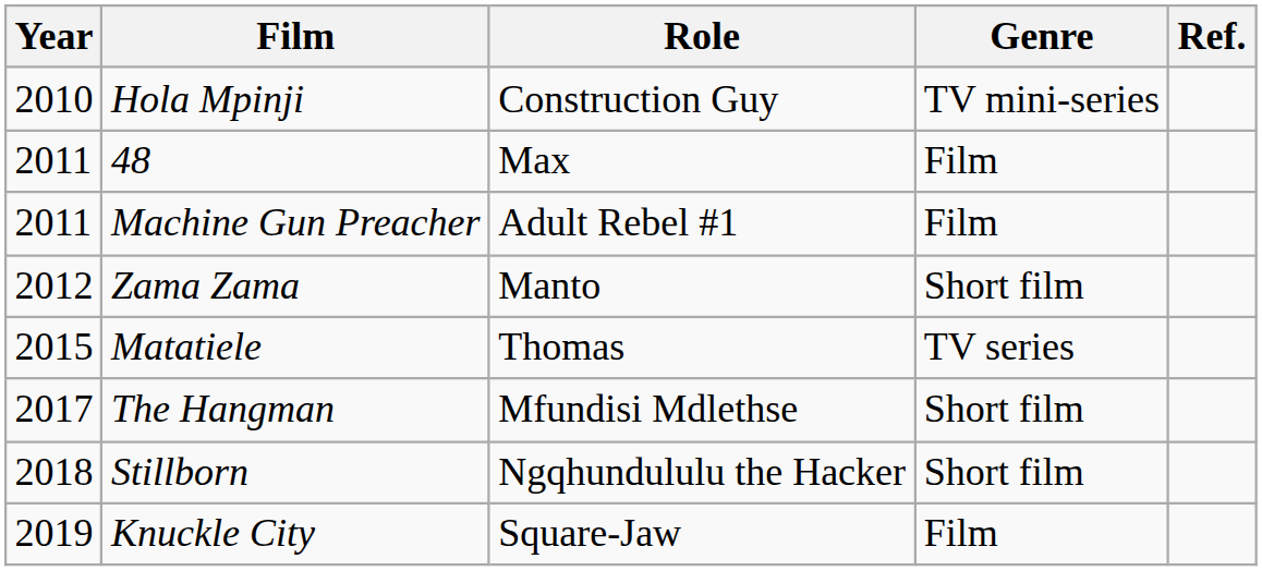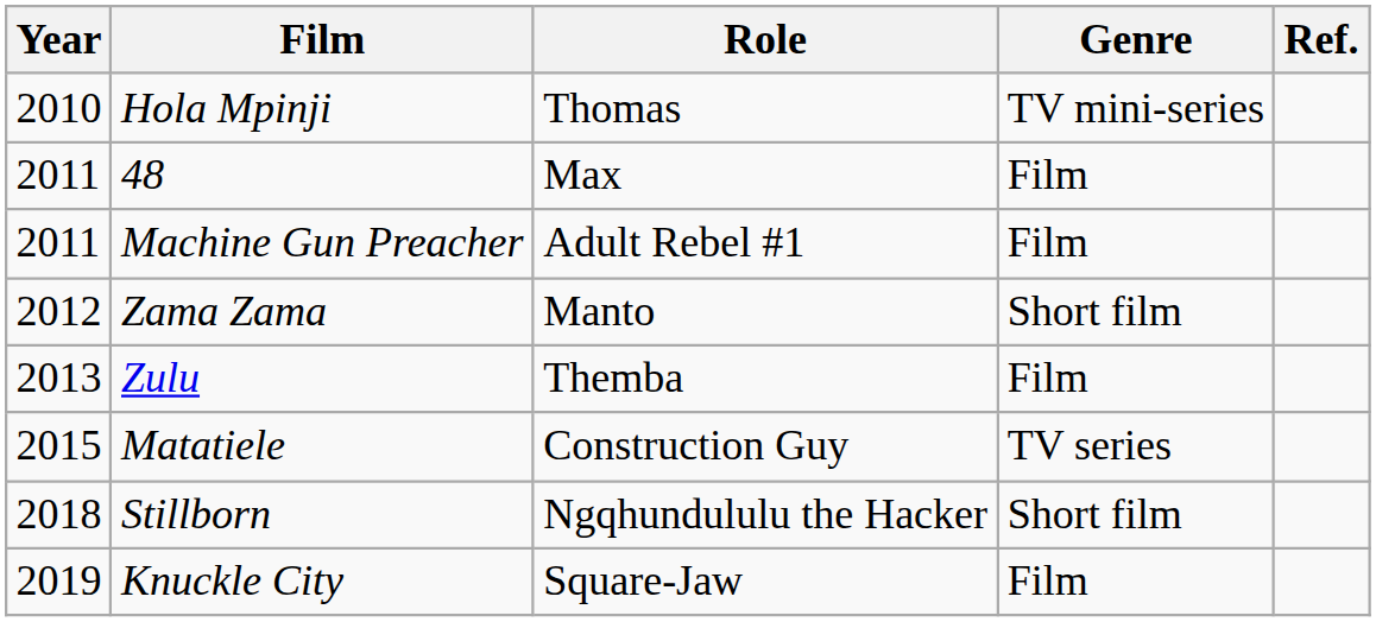 <table class="wikitable">
 <tr>
 <th>Year</th>
 <th>Film</th>
 <th>Role</th>
 <th>Genre</th>
 <th>Ref.</th>
 </tr>
 <tr>
 <td>2010</td>
 <td><em>Hola Mpinji</em></td>
-<td>Construction Guy</td>
+<td>Thomas</td>
 <td>TV mini-series</td>
 <td></td>
 </tr>
 <tr>
 <td>2011</td>
 <td><em>48</em></td>
 <td>Max</td>
 <td>Film</td>
 <td></td>
 </tr>
 <tr>
 <td>2011</td>
 <td><em>Machine Gun Preacher</em></td>
 <td>Adult Rebel #1</td>
 <td>Film</td>
 <td></td>
 </tr>
 <tr>
 <td>2012</td>
 <td><em>Zama Zama</em></td>
 <td>Manto</td>
 <td>Short film</td>
 <td></td>
 </tr>
 <tr>
-<td>2015</td>
-<td><em>Matatiele</em></td>
-<td>Thomas</td>
-<td>TV series</td>
+<td>2013</td>
+<td><em><a href='#'>Zulu</a></em></td>
+<td>Themba</td>
+<td>Film</td>
 <td></td>
 </tr>
 <tr>
-<td>2017</td>
-<td><em>The Hangman</em></td>
-<td>Mfundisi Mdlethse</td>
-<td>Short film</td>
+<td>2015</td>
+<td><em>Matatiele</em></td>
+<td>Construction Guy</td>
+<td>TV series</td>
 <td></td>
 </tr>
 <tr>
 <td>2018</td>
 <td><em>Stillborn</em></td>
 <td>Ngqhundululu the Hacker</td>
 <td>Short film</td>
 <td></td>
 </tr>
 <tr>
 <td>2019</td>
 <td><em>Knuckle City</em></td>
 <td>Square-Jaw</td>
 <td>Film</td>
 <td></td>
 </tr>
 </table>
